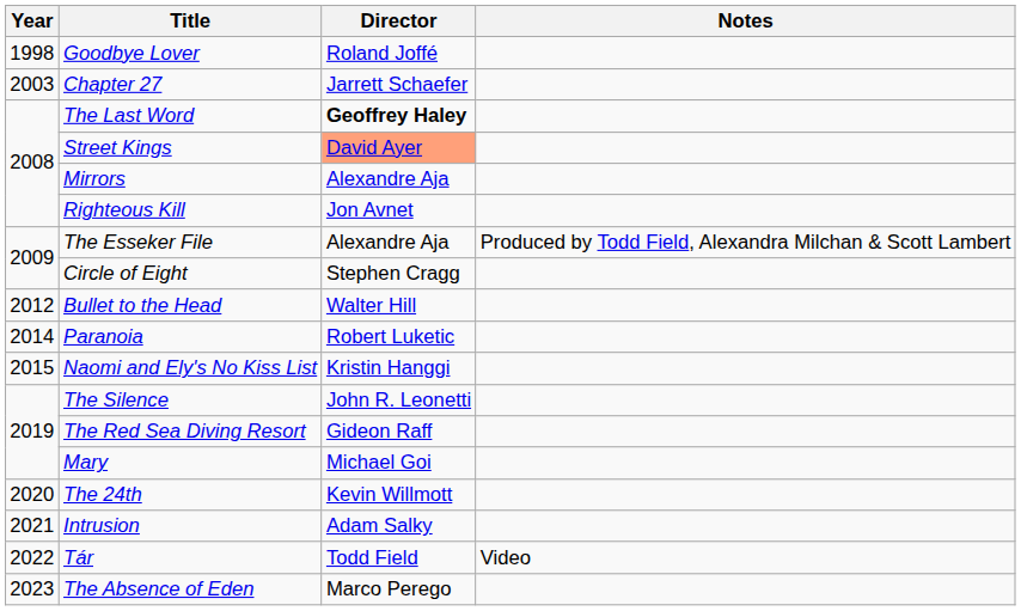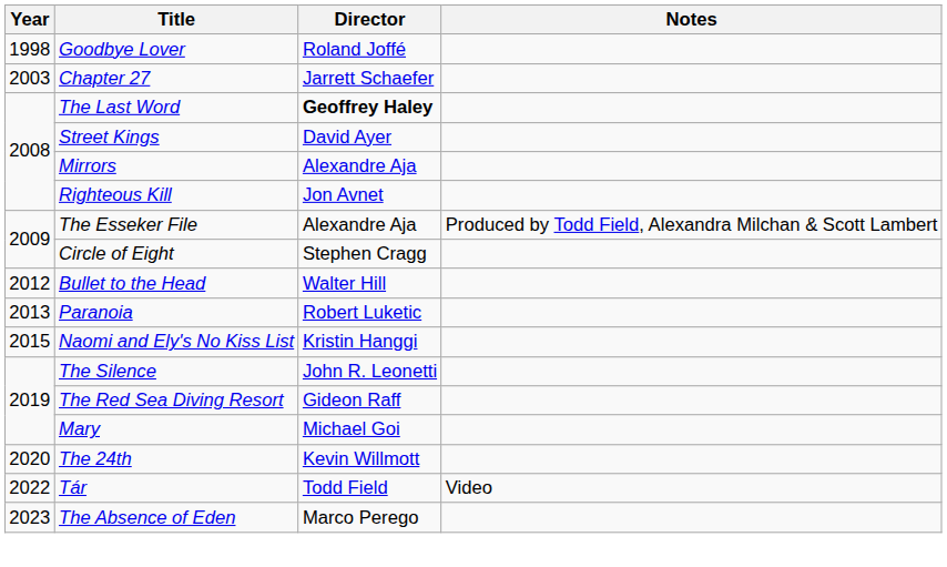 <table class="wikitable">
 <tr>
 <th>Year</th>
 <th>Title</th>
 <th>Director</th>
 <th>Notes</th>
 </tr>
 <tr>
 <td>1998</td>
 <td><em><a href='#'>Goodbye Lover</a></em></td>
 <td><a href='#'>Roland Joffé</a></td>
 <td></td>
 </tr>
 <tr>
 <td>2003</td>
 <td><em><a href='#'>Chapter 27</a></em></td>
 <td><a href='#'>Jarrett Schaefer</a></td>
 <td></td>
 </tr>
 <tr>
 <td rowspan="4">2008</td>
 <td><em><a href='#'>The Last Word</a></em></td>
 <td><strong>Geoffrey Haley</strong></td>
 <td></td>
 </tr>
 <tr>
 <td><em><a href='#'>Street Kings</a></em></td>
-<td style="background: lightsalmon;"><a href='#'>David Ayer</a></td>
+<td><a href='#'>David Ayer</a></td>
 <td></td>
 </tr>
 <tr>
 <td><em><a href='#'>Mirrors</a></em></td>
 <td><a href='#'>Alexandre Aja</a></td>
 <td></td>
 </tr>
 <tr>
 <td><em><a href='#'>Righteous Kill</a></em></td>
 <td><a href='#'>Jon Avnet</a></td>
 <td></td>
 </tr>
 <tr>
 <td rowspan="2">2009</td>
 <td><em>The Esseker File</em></td>
 <td>Alexandre Aja</td>
 <td>Produced by <a href='#'>Todd Field</a>, Alexandra Milchan & Scott Lambert</td>
 </tr>
 <tr>
 <td><em>Circle of Eight</em></td>
 <td>Stephen Cragg</td>
 <td></td>
 </tr>
 <tr>
 <td>2012</td>
 <td><em><a href='#'>Bullet to the Head</a></em></td>
 <td><a href='#'>Walter Hill</a></td>
 <td></td>
 </tr>
 <tr>
-<td>2014</td>
+<td>2013</td>
 <td><em><a href='#'>Paranoia</a></em></td>
 <td><a href='#'>Robert Luketic</a></td>
 <td></td>
 </tr>
 <tr>
 <td>2015</td>
 <td><em><a href='#'>Naomi and Ely's No Kiss List</a></em></td>
 <td><a href='#'>Kristin Hanggi</a></td>
 <td></td>
 </tr>
 <tr>
 <td rowspan="3">2019</td>
 <td><em><a href='#'>The Silence</a></em></td>
 <td><a href='#'>John R. Leonetti</a></td>
 </tr>
 <tr>
 <td><em><a href='#'>The Red Sea Diving Resort</a></em></td>
 <td><a href='#'>Gideon Raff</a></td>
 <td></td>
 </tr>
 <tr>
 <td><em><a href='#'>Mary</a></em></td>
 <td><a href='#'>Michael Goi</a></td>
 <td></td>
 </tr>
 <tr>
 <td>2020</td>
 <td><em><a href='#'>The 24th</a></em></td>
 <td><a href='#'>Kevin Willmott</a></td>
 <td></td>
 </tr>
 <tr>
-<td>2021</td>
-<td><em><a href='#'>Intrusion</a></em></td>
-<td><a href='#'>Adam Salky</a></td>
-<td></td>
-</tr>
-<tr>
 <td>2022</td>
 <td><em><a href='#'>Tár</a></em></td>
 <td><a href='#'>Todd Field</a></td>
 <td>Video</td>
 </tr>
 <tr>
 <td>2023</td>
 <td><em><a href='#'>The Absence of Eden</a></em></td>
 <td>Marco Perego</td>
 <td></td>
 </tr>
 </table>
